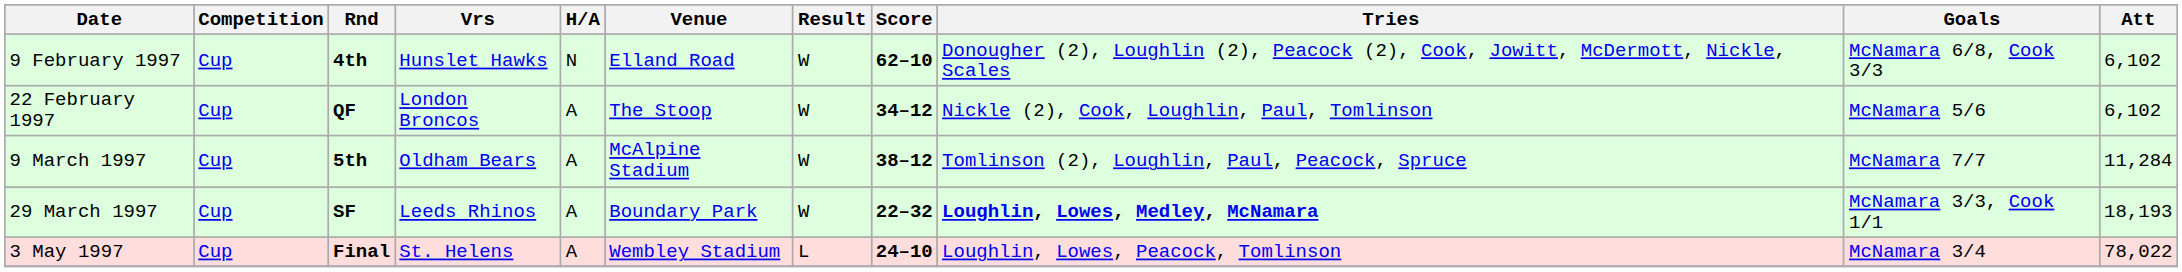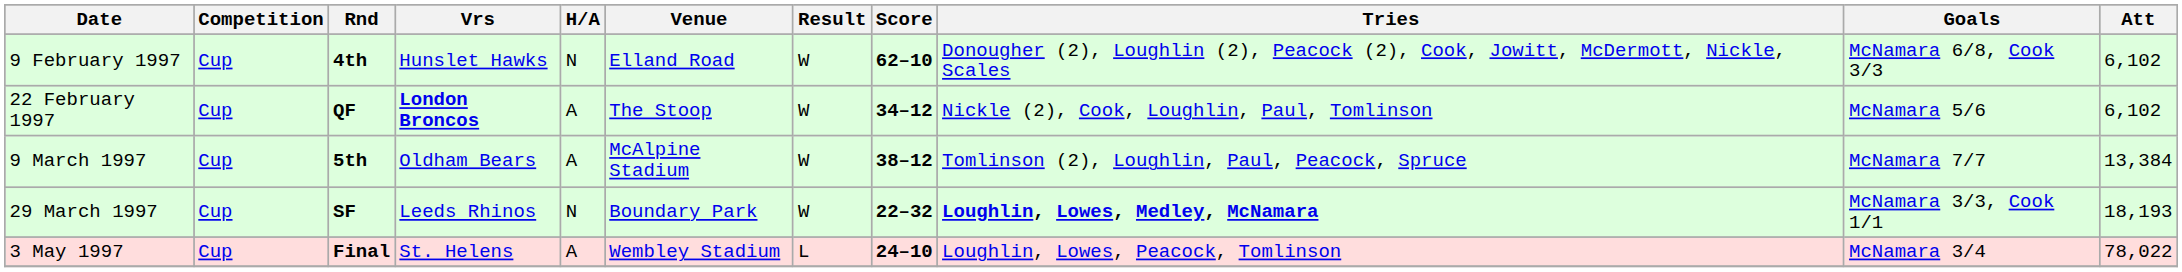 <table class="wikitable" style="font-size:85%;" width="100%">
 <tr>
 <th>Date</th>
 <th>Competition</th>
 <th>Rnd</th>
 <th>Vrs</th>
 <th>H/A</th>
 <th>Venue</th>
 <th>Result</th>
 <th>Score</th>
 <th>Tries</th>
 <th>Goals</th>
 <th>Att</th>
 </tr>
 <tr style="background:#ddffdd;" width=20|>
 <td>9 February 1997</td>
 <td><a href='#'>Cup</a></td>
 <td><strong>4th</strong></td>
 <td><a href='#'>Hunslet Hawks</a></td>
 <td>N</td>
 <td><a href='#'>Elland Road</a></td>
 <td>W</td>
 <td><strong>62–10</strong></td>
 <td><a href='#'>Donougher</a> (2), <a href='#'>Loughlin</a> (2), <a href='#'>Peacock</a> (2), <a href='#'>Cook</a>, <a href='#'>Jowitt</a>, <a href='#'>McDermott</a>, <a href='#'>Nickle</a>, <a href='#'>Scales</a></td>
 <td><a href='#'>McNamara</a> 6/8, <a href='#'>Cook</a> 3/3</td>
 <td>6,102</td>
 </tr>
 <tr style="background:#ddffdd;" width=20|>
 <td>22 February 1997</td>
 <td><a href='#'>Cup</a></td>
 <td><strong>QF</strong></td>
-<td><a href='#'>London Broncos</a></td>
+<td><strong><a href='#'>London Broncos</a></strong></td>
 <td>A</td>
 <td><a href='#'>The Stoop</a></td>
 <td>W</td>
 <td><strong>34–12</strong></td>
 <td><a href='#'>Nickle</a> (2), <a href='#'>Cook</a>, <a href='#'>Loughlin</a>, <a href='#'>Paul</a>, <a href='#'>Tomlinson</a></td>
 <td><a href='#'>McNamara</a> 5/6</td>
 <td>6,102</td>
 </tr>
 <tr style="background:#ddffdd;" width=20|>
 <td>9 March 1997</td>
 <td><a href='#'>Cup</a></td>
 <td><strong>5th</strong></td>
 <td><a href='#'>Oldham Bears</a></td>
 <td>A</td>
 <td><a href='#'>McAlpine Stadium</a></td>
 <td>W</td>
 <td><strong>38–12</strong></td>
 <td><a href='#'>Tomlinson</a> (2), <a href='#'>Loughlin</a>, <a href='#'>Paul</a>, <a href='#'>Peacock</a>, <a href='#'>Spruce</a></td>
 <td><a href='#'>McNamara</a> 7/7</td>
-<td>11,284</td>
+<td>13,384</td>
 </tr>
 <tr style="background:#ddffdd;" width=20|>
 <td>29 March 1997</td>
 <td><a href='#'>Cup</a></td>
 <td><strong>SF</strong></td>
 <td><a href='#'>Leeds Rhinos</a></td>
-<td>A</td>
+<td>N</td>
 <td><a href='#'>Boundary Park</a></td>
 <td>W</td>
 <td><strong>22–32</strong></td>
 <td><strong><a href='#'>Loughlin</a>, <a href='#'>Lowes</a>, <a href='#'>Medley</a>, <a href='#'>McNamara</a></strong></td>
 <td><a href='#'>McNamara</a> 3/3, <a href='#'>Cook</a> 1/1</td>
 <td>18,193</td>
 </tr>
 <tr style="background:#ffdddd;" width=20|>
 <td>3 May 1997</td>
 <td><a href='#'>Cup</a></td>
 <td><strong>Final</strong></td>
 <td><a href='#'>St. Helens</a></td>
 <td>A</td>
 <td><a href='#'>Wembley Stadium</a></td>
 <td>L</td>
 <td><strong>24–10</strong></td>
 <td><a href='#'>Loughlin</a>, <a href='#'>Lowes</a>, <a href='#'>Peacock</a>, <a href='#'>Tomlinson</a></td>
 <td><a href='#'>McNamara</a> 3/4</td>
 <td>78,022</td>
 </tr>
 <tr>
 </tr>
 </table>
